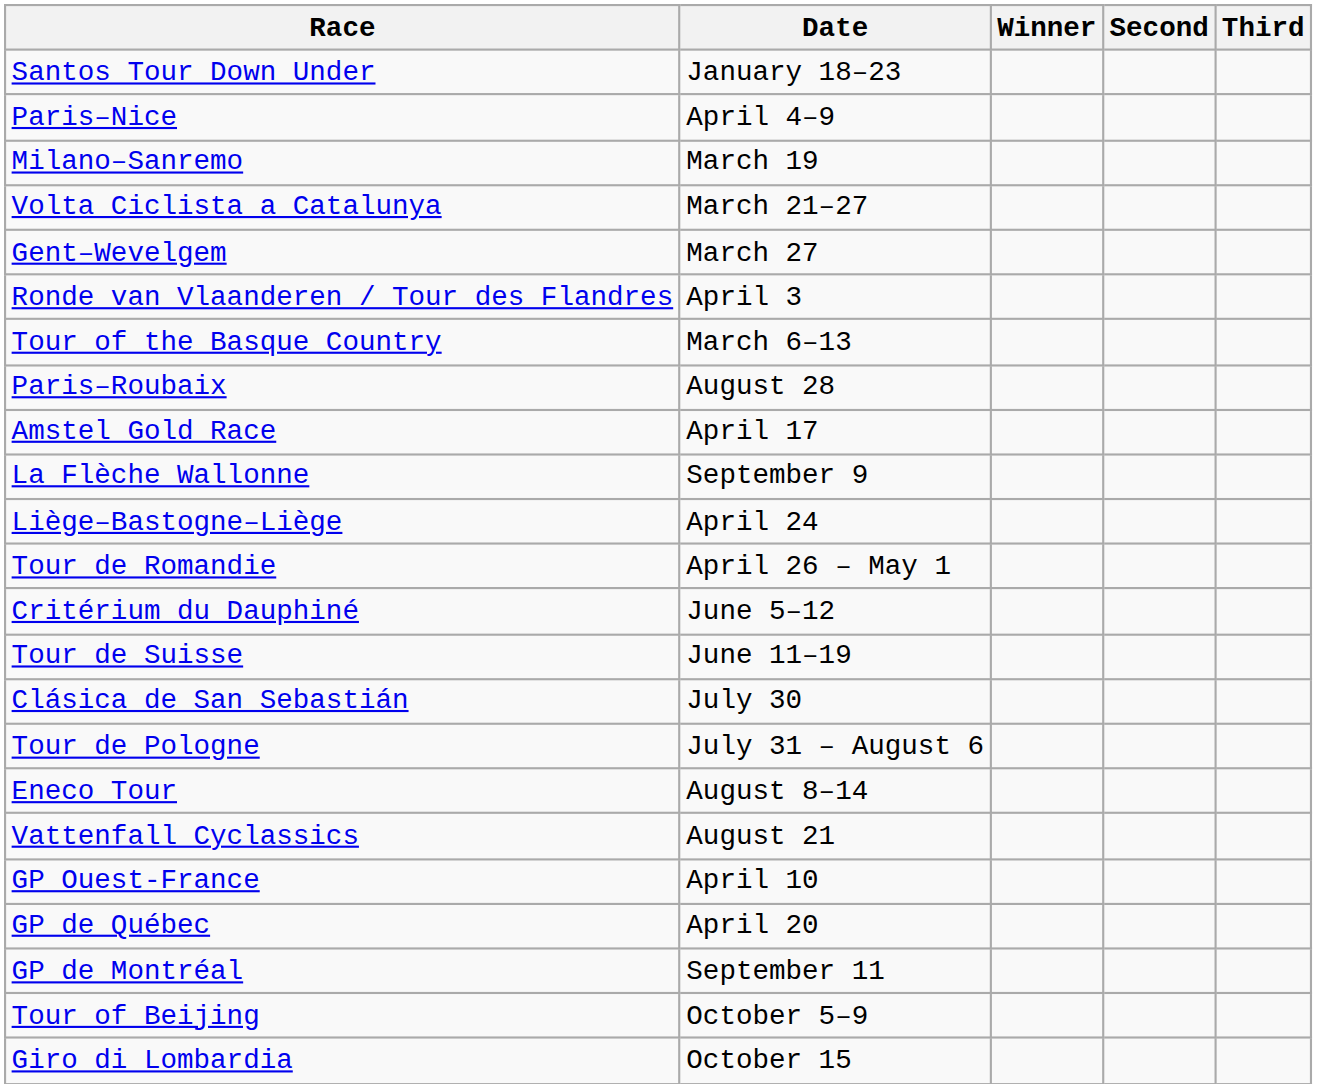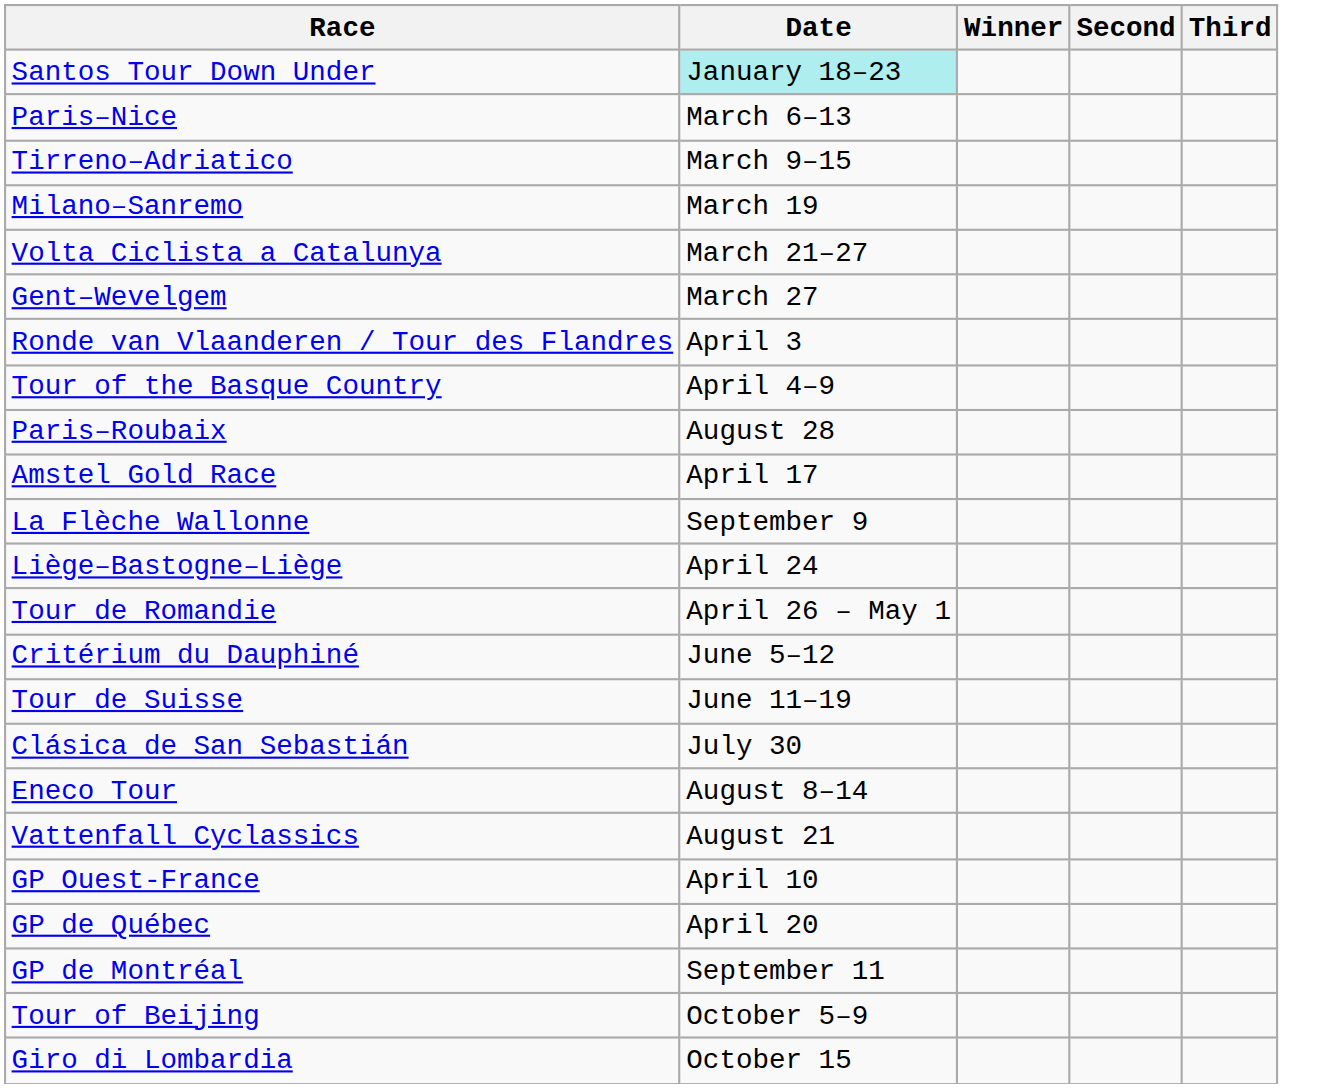 <table class="wikitable">
 <tr>
 <th>Race</th>
 <th>Date</th>
 <th>Winner</th>
 <th>Second</th>
 <th>Third</th>
 </tr>
 <tr>
 <td> <a href='#'>Santos Tour Down Under</a></td>
-<td>January 18–23</td>
+<td style="background: paleturquoise;">January 18–23</td>
 <td></td>
 <td></td>
 <td></td>
 </tr>
 <tr>
 <td> <a href='#'>Paris–Nice</a></td>
-<td>April 4–9</td>
+<td>March 6–13</td>
+<td></td>
+<td></td>
+<td></td>
+</tr>
+<tr>
+<td> <a href='#'>Tirreno–Adriatico</a></td>
+<td>March 9–15</td>
 <td></td>
 <td></td>
 <td></td>
 </tr>
 <tr>
 <td> <a href='#'>Milano–Sanremo</a></td>
 <td>March 19</td>
 <td></td>
 <td></td>
 <td></td>
 </tr>
 <tr>
 <td> <a href='#'>Volta Ciclista a Catalunya</a></td>
 <td>March 21–27</td>
 <td></td>
 <td></td>
 <td></td>
 </tr>
 <tr>
 <td> <a href='#'>Gent–Wevelgem</a></td>
 <td>March 27</td>
 <td></td>
 <td></td>
 <td></td>
 </tr>
 <tr>
 <td> <a href='#'>Ronde van Vlaanderen / Tour des Flandres</a></td>
 <td>April 3</td>
 <td></td>
 <td></td>
 <td></td>
 </tr>
 <tr>
 <td> <a href='#'>Tour of the Basque Country</a></td>
-<td>March 6–13</td>
+<td>April 4–9</td>
 <td></td>
 <td></td>
 <td></td>
 </tr>
 <tr>
 <td> <a href='#'>Paris–Roubaix</a></td>
 <td>August 28</td>
 <td></td>
 <td></td>
 <td></td>
 </tr>
 <tr>
 <td> <a href='#'>Amstel Gold Race</a></td>
 <td>April 17</td>
 <td></td>
 <td></td>
 <td></td>
 </tr>
 <tr>
 <td> <a href='#'>La Flèche Wallonne</a></td>
 <td>September 9</td>
 <td></td>
 <td></td>
 <td></td>
 </tr>
 <tr>
 <td> <a href='#'>Liège–Bastogne–Liège</a></td>
 <td>April 24</td>
 <td></td>
 <td></td>
 <td></td>
 </tr>
 <tr>
 <td> <a href='#'>Tour de Romandie</a></td>
 <td>April 26 – May 1</td>
 <td></td>
 <td></td>
 <td></td>
 </tr>
 <tr>
 <td> <a href='#'>Critérium du Dauphiné</a></td>
 <td>June 5–12</td>
 <td></td>
 <td></td>
 <td></td>
 </tr>
 <tr>
 <td> <a href='#'>Tour de Suisse</a></td>
 <td>June 11–19</td>
 <td></td>
 <td></td>
 <td></td>
 </tr>
 <tr>
 <td> <a href='#'>Clásica de San Sebastián</a></td>
 <td>July 30</td>
 <td></td>
 <td></td>
 <td></td>
 </tr>
 <tr>
-<td> <a href='#'>Tour de Pologne</a></td>
-<td>July 31 – August 6</td>
-<td></td>
-<td></td>
-<td></td>
-</tr>
-<tr>
 <td> <a href='#'>Eneco Tour</a></td>
 <td>August 8–14</td>
 <td></td>
 <td></td>
 <td></td>
 </tr>
 <tr>
 <td> <a href='#'>Vattenfall Cyclassics</a></td>
 <td>August 21</td>
 <td></td>
 <td></td>
 <td></td>
 </tr>
 <tr>
 <td> <a href='#'>GP Ouest-France</a></td>
 <td>April 10</td>
 <td></td>
 <td></td>
 <td></td>
 </tr>
 <tr>
 <td> <a href='#'>GP de Québec</a></td>
 <td>April 20</td>
 <td></td>
 <td></td>
 <td></td>
 </tr>
 <tr>
 <td> <a href='#'>GP de Montréal</a></td>
 <td>September 11</td>
 <td></td>
 <td></td>
 <td></td>
 </tr>
 <tr>
 <td> <a href='#'>Tour of Beijing</a></td>
 <td>October 5–9</td>
 <td></td>
 <td></td>
 <td></td>
 </tr>
 <tr>
 <td> <a href='#'>Giro di Lombardia</a></td>
 <td>October 15</td>
 <td></td>
 <td></td>
 <td></td>
 </tr>
 </table>
